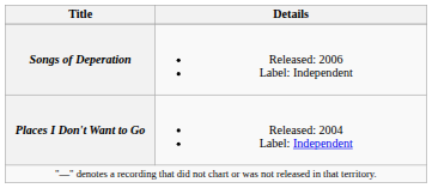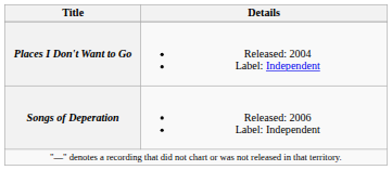 <table class="wikitable plainrowheaders" style="text-align:center;">
 <tr>
 <th scope="col" style="width:12em;">Title</th>
 <th scope="col" style="width:22em;">Details</th>
 </tr>
 <tr>
 </tr>
 <tr>
+<th scope="row"><em>Places I Don't Want to Go</em></th>
+<td><br><ul><li>Released: 2004</li><li>Label: <a href='#'>Independent</a></li></ul></td>
+</tr>
+<tr>
 <th scope="row"><em>Songs of Deperation</em></th>
 <td><br><ul><li>Released: 2006</li><li>Label: Independent</li></ul></td>
-</tr>
-<tr>
-<th scope="row"><em>Places I Don't Want to Go</em></th>
-<td><br><ul><li>Released: 2004</li><li>Label: <a href='#'>Independent</a></li></ul></td>
 </tr>
 <tr>
 <td colspan="2" style="font-size:85%">"—" denotes a recording that did not chart or was not released in that territory.</td>
 </tr>
 </table>
